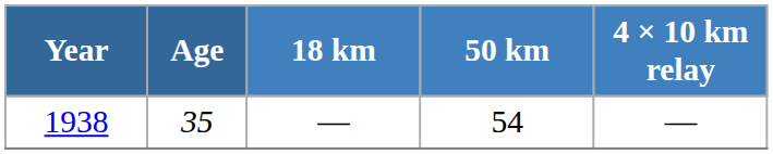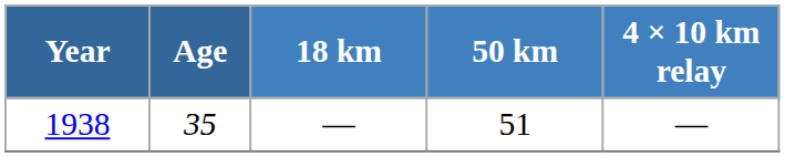 <table class="wikitable" style="font-size:95%; text-align:center; border:grey solid 1px; border-collapse:collapse; background:#ffffff;">
 <tr>
 <th style="background-color:#369; color:white; width:60px;"> Year </th>
 <th style="background-color:#369; color:white; width:40px;"> Age </th>
 <th style="background-color:#4180be; color:white; width:75px;"> 18 km </th>
 <th style="background-color:#4180be; color:white; width:75px;"> 50 km </th>
 <th style="background-color:#4180be; color:white; width:75px;"> 4 × 10 km <br> relay </th>
 </tr>
 <tr>
 <td><a href='#'>1938</a></td>
 <td><em>35</em></td>
 <td>—</td>
-<td>54</td>
+<td>51</td>
 <td>—</td>
 </tr>
 <tr>
 </tr>
 </table>
